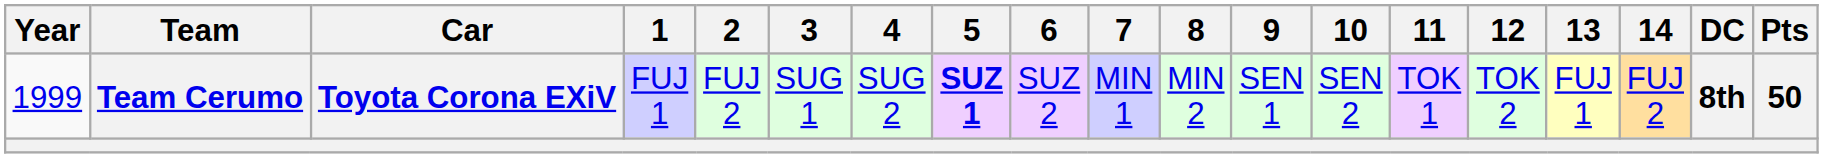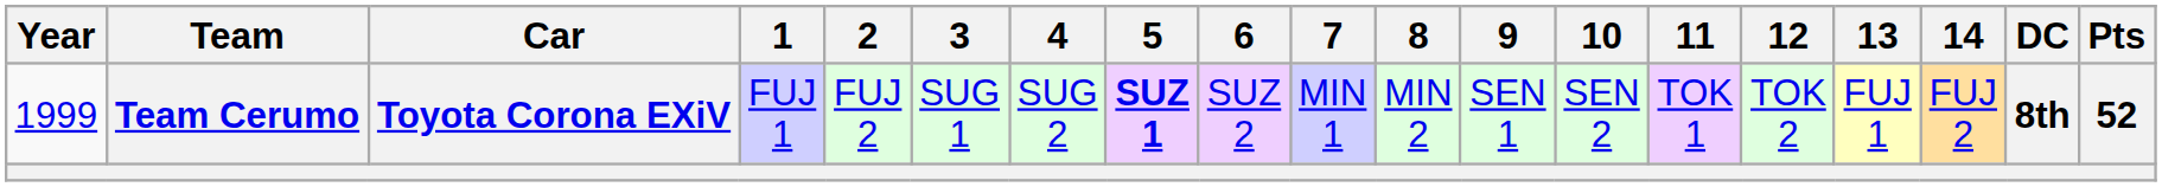 <table class="wikitable" style="text-align:center; font-size:85%">
 <tr>
 <th>Year</th>
 <th>Team</th>
 <th>Car</th>
 <th>1</th>
 <th>2</th>
 <th>3</th>
 <th>4</th>
 <th>5</th>
 <th>6</th>
 <th>7</th>
 <th>8</th>
 <th>9</th>
 <th>10</th>
 <th>11</th>
 <th>12</th>
 <th>13</th>
 <th>14</th>
 <th>DC</th>
 <th>Pts</th>
 </tr>
 <tr>
 <td><a href='#'>1999</a></td>
 <th nowrap><a href='#'>Team Cerumo</a></th>
 <th nowrap><a href='#'>Toyota Corona EXiV</a></th>
 <td style="background:#CFCFFF;"><a href='#'>FUJ<br>1</a><br></td>
 <td style="background:#DFFFDF;"><a href='#'>FUJ<br>2</a><br></td>
 <td style="background:#DFFFDF;"><a href='#'>SUG<br>1</a><br></td>
 <td style="background:#DFFFDF;"><a href='#'>SUG<br>2</a><br></td>
 <td style="background:#EFCFFF;"><strong><a href='#'>SUZ<br>1</a><br></strong></td>
 <td style="background:#EFCFFF;"><a href='#'>SUZ<br>2</a><br></td>
 <td style="background:#CFCFFF;"><a href='#'>MIN<br>1</a><br></td>
 <td style="background:#DFFFDF;"><a href='#'>MIN<br>2</a><br></td>
 <td style="background:#DFFFDF;"><a href='#'>SEN<br>1</a><br></td>
 <td style="background:#DFFFDF;"><a href='#'>SEN<br>2</a><br></td>
 <td style="background:#EFCFFF;"><a href='#'>TOK<br>1</a><br></td>
 <td style="background:#DFFFDF;"><a href='#'>TOK<br>2</a><br></td>
 <td style="background:#FFFFBF;"><a href='#'>FUJ<br>1</a><br></td>
 <td style="background:#FFDF9F;"><a href='#'>FUJ<br>2</a><br></td>
 <th>8th</th>
-<th>50</th>
+<th>52</th>
 </tr>
 <tr>
 <th colspan="19"></th>
 </tr>
 </table>
